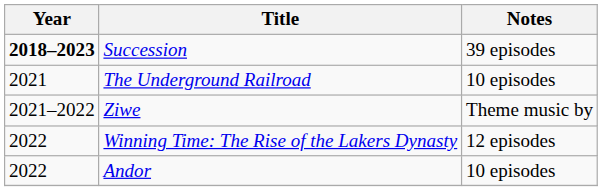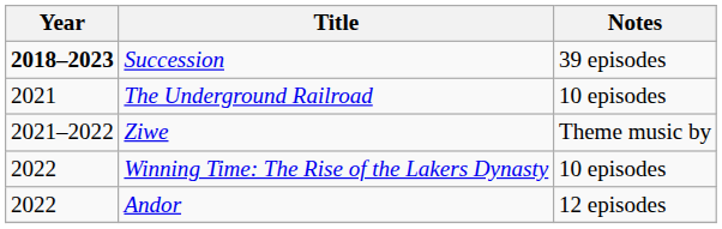 <table class="wikitable sortable">
 <tr>
 <th>Year</th>
 <th>Title</th>
 <th>Notes</th>
 </tr>
 <tr>
 <td><strong>2018–2023</strong></td>
 <td><em><a href='#'>Succession</a></em></td>
 <td>39 episodes</td>
 </tr>
 <tr>
 <td>2021</td>
 <td><em><a href='#'>The Underground Railroad</a></em></td>
 <td>10 episodes</td>
 </tr>
 <tr>
 <td>2021–2022</td>
 <td><em><a href='#'>Ziwe</a></em></td>
 <td>Theme music by</td>
 </tr>
 <tr>
 <td>2022</td>
 <td><em><a href='#'>Winning Time: The Rise of the Lakers Dynasty</a></em></td>
-<td>12 episodes</td>
+<td>10 episodes</td>
 </tr>
 <tr>
 <td>2022</td>
 <td><em><a href='#'>Andor</a></em></td>
-<td>10 episodes</td>
+<td>12 episodes</td>
 </tr>
 <tr>
 </tr>
 </table>
